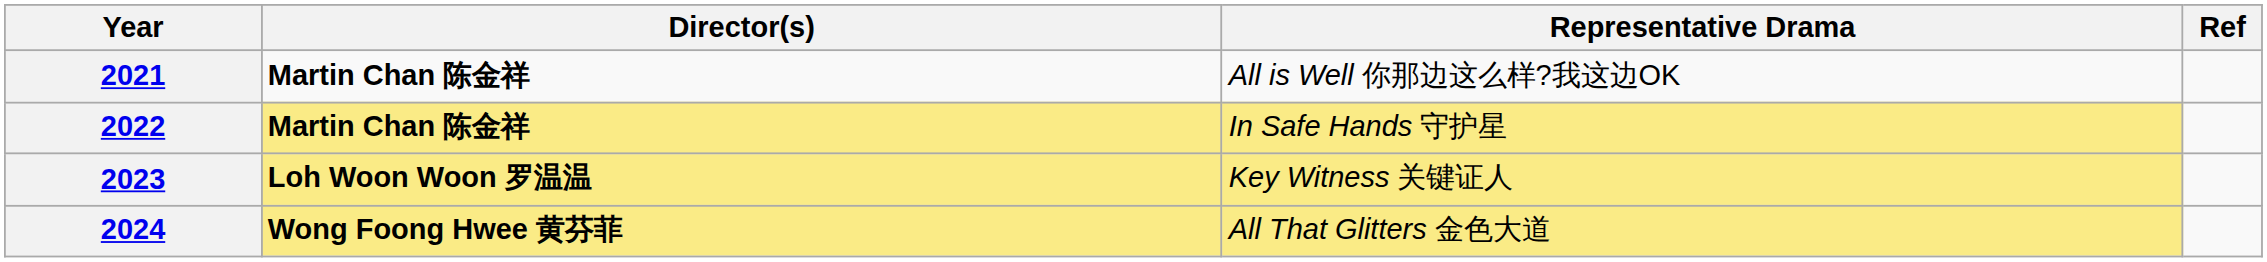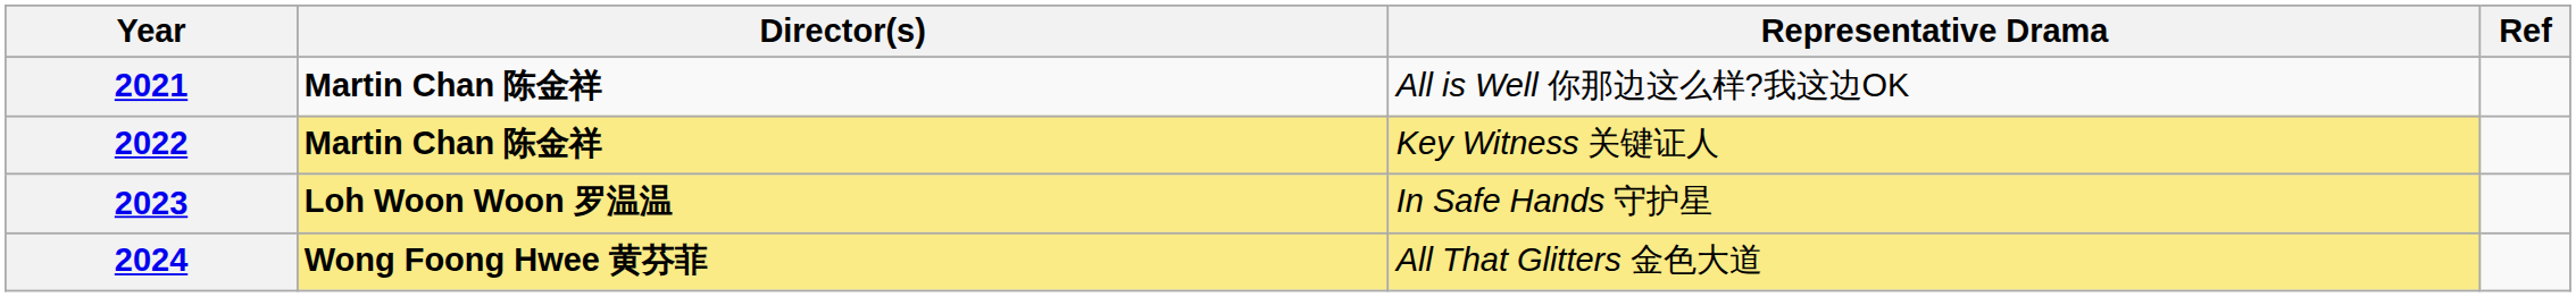 <table class="wikitable sortable">
 <tr>
 <th scope="col" style="width:8%;">Year</th>
 <th scope="col" style="width:30%;">Director(s)</th>
 <th scope="col" style="width:30%;">Representative Drama</th>
 <th scope="col" style="width:2%;" class="unsortable">Ref</th>
 </tr>
 <tr>
 <th scope="row" style="text-align:center;"><a href='#'>2021</a></th>
 <td><strong>Martin Chan 陈金祥</strong></td>
 <td><em>All is Well</em> 你那边这么样?我这边OK</td>
 <td></td>
 </tr>
 <tr>
 <th scope="row" style="text-align:center;"><a href='#'>2022</a></th>
 <td style="background:#FAEB86;"><strong>Martin Chan 陈金祥</strong></td>
-<td style="background:#FAEB86;"><em>In Safe Hands</em> 守护星</td>
+<td style="background:#FAEB86;"><em>Key Witness</em> 关键证人</td>
 <td></td>
 </tr>
 <tr>
 <th scope="row" style="text-align:center;"><a href='#'>2023</a></th>
 <td style="background:#FAEB86;"><strong>Loh Woon Woon 罗温温</strong></td>
-<td style="background:#FAEB86;"><em>Key Witness</em> 关键证人</td>
+<td style="background:#FAEB86;"><em>In Safe Hands</em> 守护星</td>
 <td></td>
 </tr>
 <tr>
 <th scope="row" style="text-align:center;"><a href='#'>2024</a></th>
 <td style="background:#FAEB86;"><strong>Wong Foong Hwee 黄芬菲</strong></td>
 <td style="background:#FAEB86;"><em>All That Glitters</em> 金色大道</td>
 </tr>
 </table>
